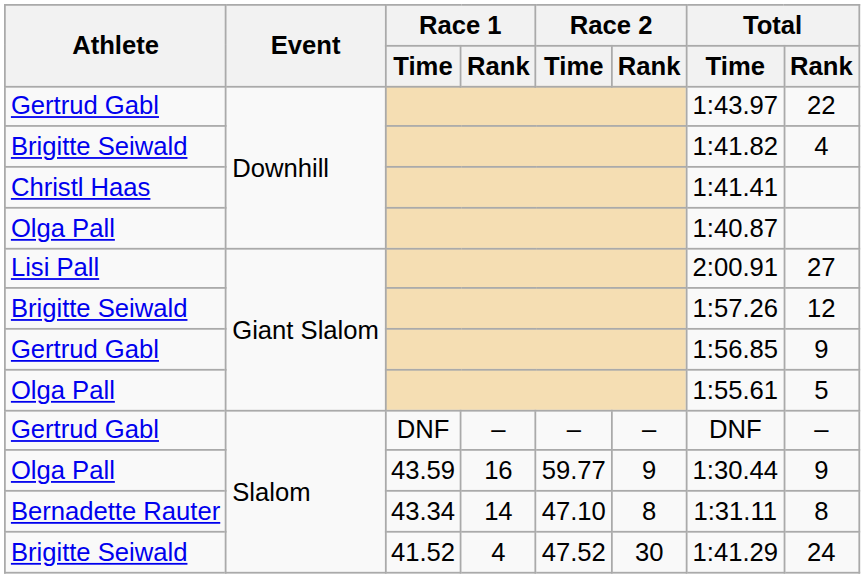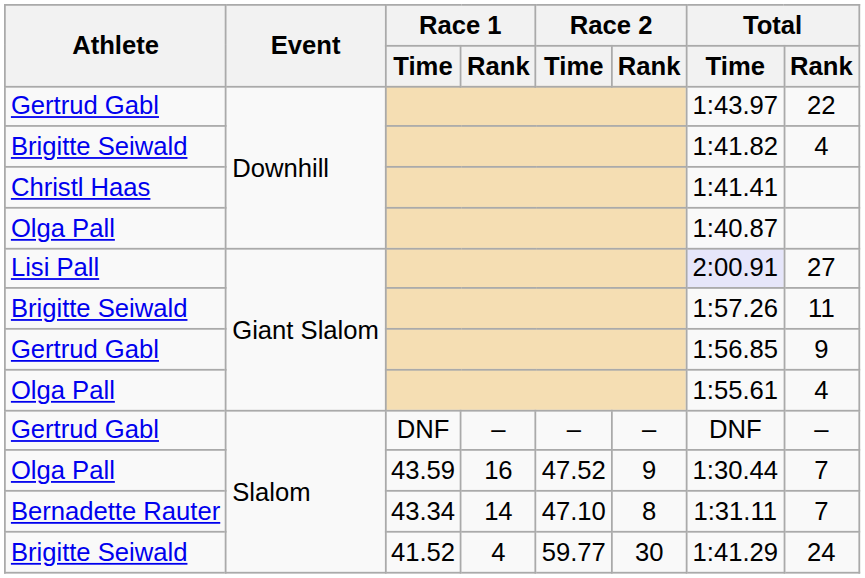 <table class="wikitable" style="font-size:90%">
 <tr>
 <th rowspan="2">Athlete</th>
 <th rowspan="2">Event</th>
 <th colspan="2">Race 1</th>
 <th colspan="2">Race 2</th>
 <th colspan="2">Total</th>
 </tr>
 <tr>
 <th>Time</th>
 <th>Rank</th>
 <th>Time</th>
 <th>Rank</th>
 <th>Time</th>
 <th>Rank</th>
 </tr>
 <tr>
 <td><a href='#'>Gertrud Gabl</a></td>
 <td rowspan="4">Downhill</td>
 <td colspan="4" bgcolor="wheat"></td>
 <td align="center">1:43.97</td>
 <td align="center">22</td>
 </tr>
 <tr>
 <td><a href='#'>Brigitte Seiwald</a></td>
 <td colspan="4" bgcolor="wheat"></td>
 <td align="center">1:41.82</td>
 <td align="center">4</td>
 </tr>
 <tr>
 <td><a href='#'>Christl Haas</a></td>
 <td colspan="4" bgcolor="wheat"></td>
 <td align="center">1:41.41</td>
 <td align="center"></td>
 </tr>
 <tr>
 <td><a href='#'>Olga Pall</a></td>
 <td colspan="4" bgcolor="wheat"></td>
 <td align="center">1:40.87</td>
 <td align="center"></td>
 </tr>
 <tr>
 <td><a href='#'>Lisi Pall</a></td>
 <td rowspan="4">Giant Slalom</td>
 <td colspan="4" bgcolor="wheat"></td>
-<td align="center">2:00.91</td>
+<td align="center" style="background: lavender;">2:00.91</td>
 <td align="center">27</td>
 </tr>
 <tr>
 <td><a href='#'>Brigitte Seiwald</a></td>
 <td colspan="4" bgcolor="wheat"></td>
 <td align="center">1:57.26</td>
-<td align="center">12</td>
+<td align="center">11</td>
 </tr>
 <tr>
 <td><a href='#'>Gertrud Gabl</a></td>
 <td colspan="4" bgcolor="wheat"></td>
 <td align="center">1:56.85</td>
 <td align="center">9</td>
 </tr>
 <tr>
 <td><a href='#'>Olga Pall</a></td>
 <td colspan="4" bgcolor="wheat"></td>
 <td align="center">1:55.61</td>
-<td align="center">5</td>
+<td align="center">4</td>
 </tr>
 <tr>
 <td><a href='#'>Gertrud Gabl</a></td>
 <td rowspan="4">Slalom</td>
 <td align="center">DNF</td>
 <td align="center">–</td>
 <td align="center">–</td>
 <td align="center">–</td>
 <td align="center">DNF</td>
 <td align="center">–</td>
 </tr>
 <tr>
 <td><a href='#'>Olga Pall</a></td>
 <td align="center">43.59</td>
 <td align="center">16</td>
-<td align="center">59.77</td>
+<td align="center">47.52</td>
 <td align="center">9</td>
 <td align="center">1:30.44</td>
-<td align="center">9</td>
+<td align="center">7</td>
 </tr>
 <tr>
 <td><a href='#'>Bernadette Rauter</a></td>
 <td align="center">43.34</td>
 <td align="center">14</td>
 <td align="center">47.10</td>
 <td align="center">8</td>
 <td align="center">1:31.11</td>
-<td align="center">8</td>
+<td align="center">7</td>
 </tr>
 <tr>
 <td><a href='#'>Brigitte Seiwald</a></td>
 <td align="center">41.52</td>
 <td align="center">4</td>
-<td align="center">47.52</td>
+<td align="center">59.77</td>
 <td align="center">30</td>
 <td align="center">1:41.29</td>
 <td align="center">24</td>
 </tr>
 </table>
